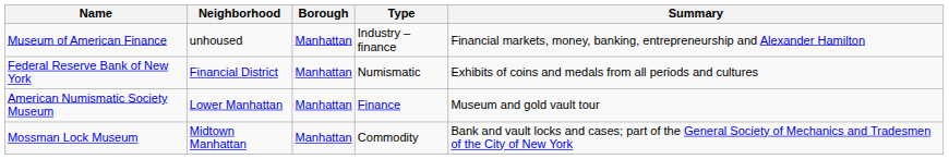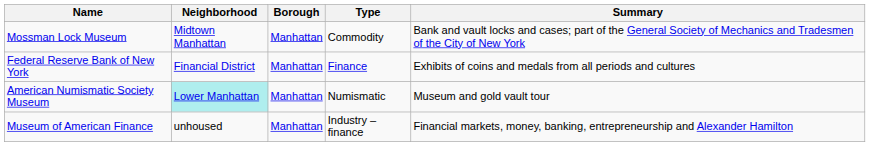 <table class="wikitable sortable">
 <tr>
 <th>Name</th>
 <th>Neighborhood</th>
 <th>Borough</th>
 <th>Type</th>
 <th>Summary</th>
 </tr>
 <tr>
+<td><a href='#'>Mossman Lock Museum</a></td>
+<td><a href='#'>Midtown Manhattan</a></td>
+<td><a href='#'>Manhattan</a></td>
+<td>Commodity</td>
+<td>Bank and vault locks and cases; part of the <a href='#'>General Society of Mechanics and Tradesmen of the City of New York</a></td>
+</tr>
+<tr>
+<td><a href='#'>Federal Reserve Bank of New York</a></td>
+<td><a href='#'>Financial District</a></td>
+<td><a href='#'>Manhattan</a></td>
+<td><a href='#'>Finance</a></td>
+<td>Exhibits of coins and medals from all periods and cultures</td>
+</tr>
+<tr>
+<td><a href='#'>American Numismatic Society Museum</a></td>
+<td style="background: paleturquoise;"><a href='#'>Lower Manhattan</a></td>
+<td><a href='#'>Manhattan</a></td>
+<td>Numismatic</td>
+<td>Museum and gold vault tour</td>
+</tr>
+<tr>
 <td><a href='#'>Museum of American Finance</a></td>
 <td>unhoused</td>
 <td><a href='#'>Manhattan</a></td>
 <td>Industry – finance</td>
 <td>Financial markets, money, banking, entrepreneurship and <a href='#'>Alexander Hamilton</a></td>
 </tr>
-<tr>
-<td><a href='#'>Federal Reserve Bank of New York</a></td>
-<td><a href='#'>Financial District</a></td>
-<td><a href='#'>Manhattan</a></td>
-<td>Numismatic</td>
-<td>Exhibits of coins and medals from all periods and cultures</td>
-</tr>
-<tr>
-<td><a href='#'>American Numismatic Society Museum</a></td>
-<td><a href='#'>Lower Manhattan</a></td>
-<td><a href='#'>Manhattan</a></td>
-<td><a href='#'>Finance</a></td>
-<td>Museum and gold vault tour</td>
-</tr>
-<tr>
-<td><a href='#'>Mossman Lock Museum</a></td>
-<td><a href='#'>Midtown Manhattan</a></td>
-<td><a href='#'>Manhattan</a></td>
-<td>Commodity</td>
-<td>Bank and vault locks and cases; part of the <a href='#'>General Society of Mechanics and Tradesmen of the City of New York</a></td>
-</tr>
 </table>
